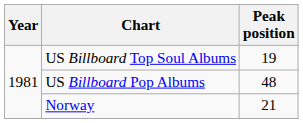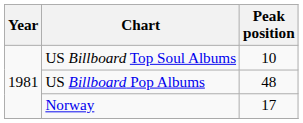 <table class="wikitable">
 <tr>
 <th>Year</th>
 <th>Chart</th>
 <th>Peak<br>position</th>
 </tr>
 <tr>
 <td rowspan=3>1981</td>
 <td>US <em>Billboard</em> <a href='#'>Top Soul Albums</a></td>
-<td align=center>19</td>
+<td align=center>10</td>
 </tr>
 <tr>
 <td>US <a href='#'><em>Billboard</em> Pop Albums</a></td>
 <td align=center>48</td>
 </tr>
 <tr>
 <td><a href='#'>Norway</a></td>
-<td align=center>21</td>
+<td align=center>17</td>
 </tr>
 <tr>
 </tr>
 </table>
